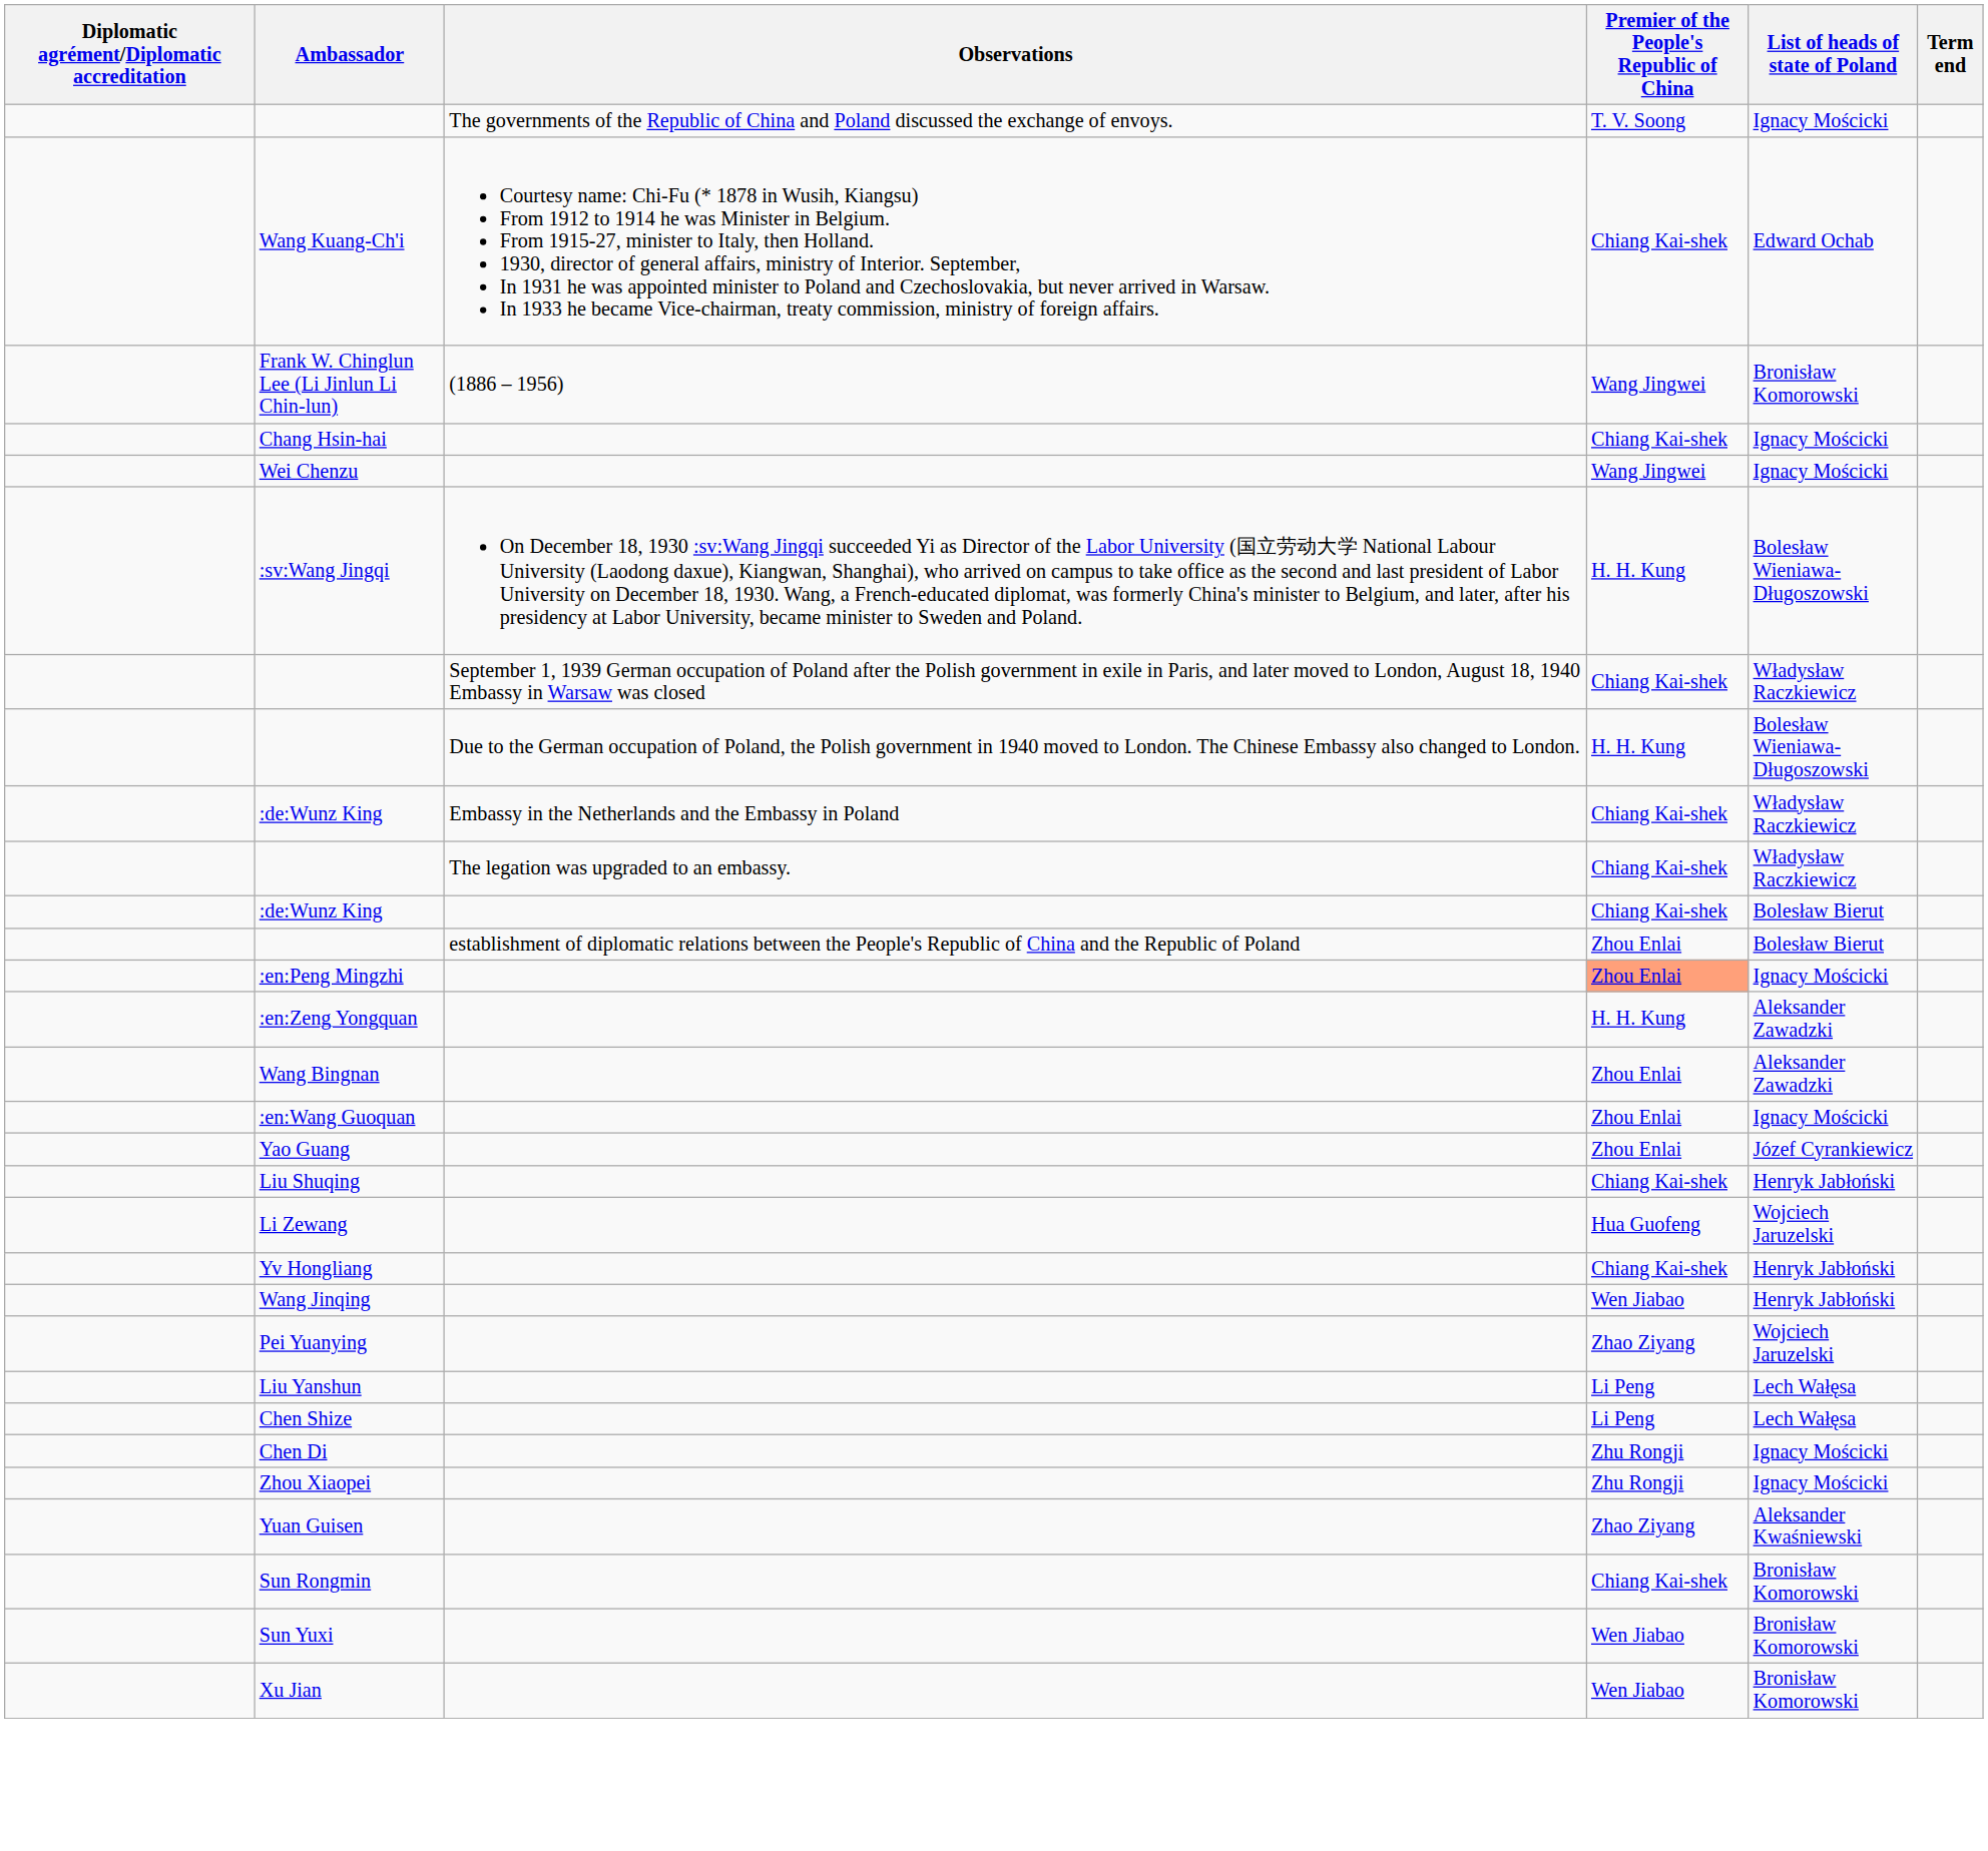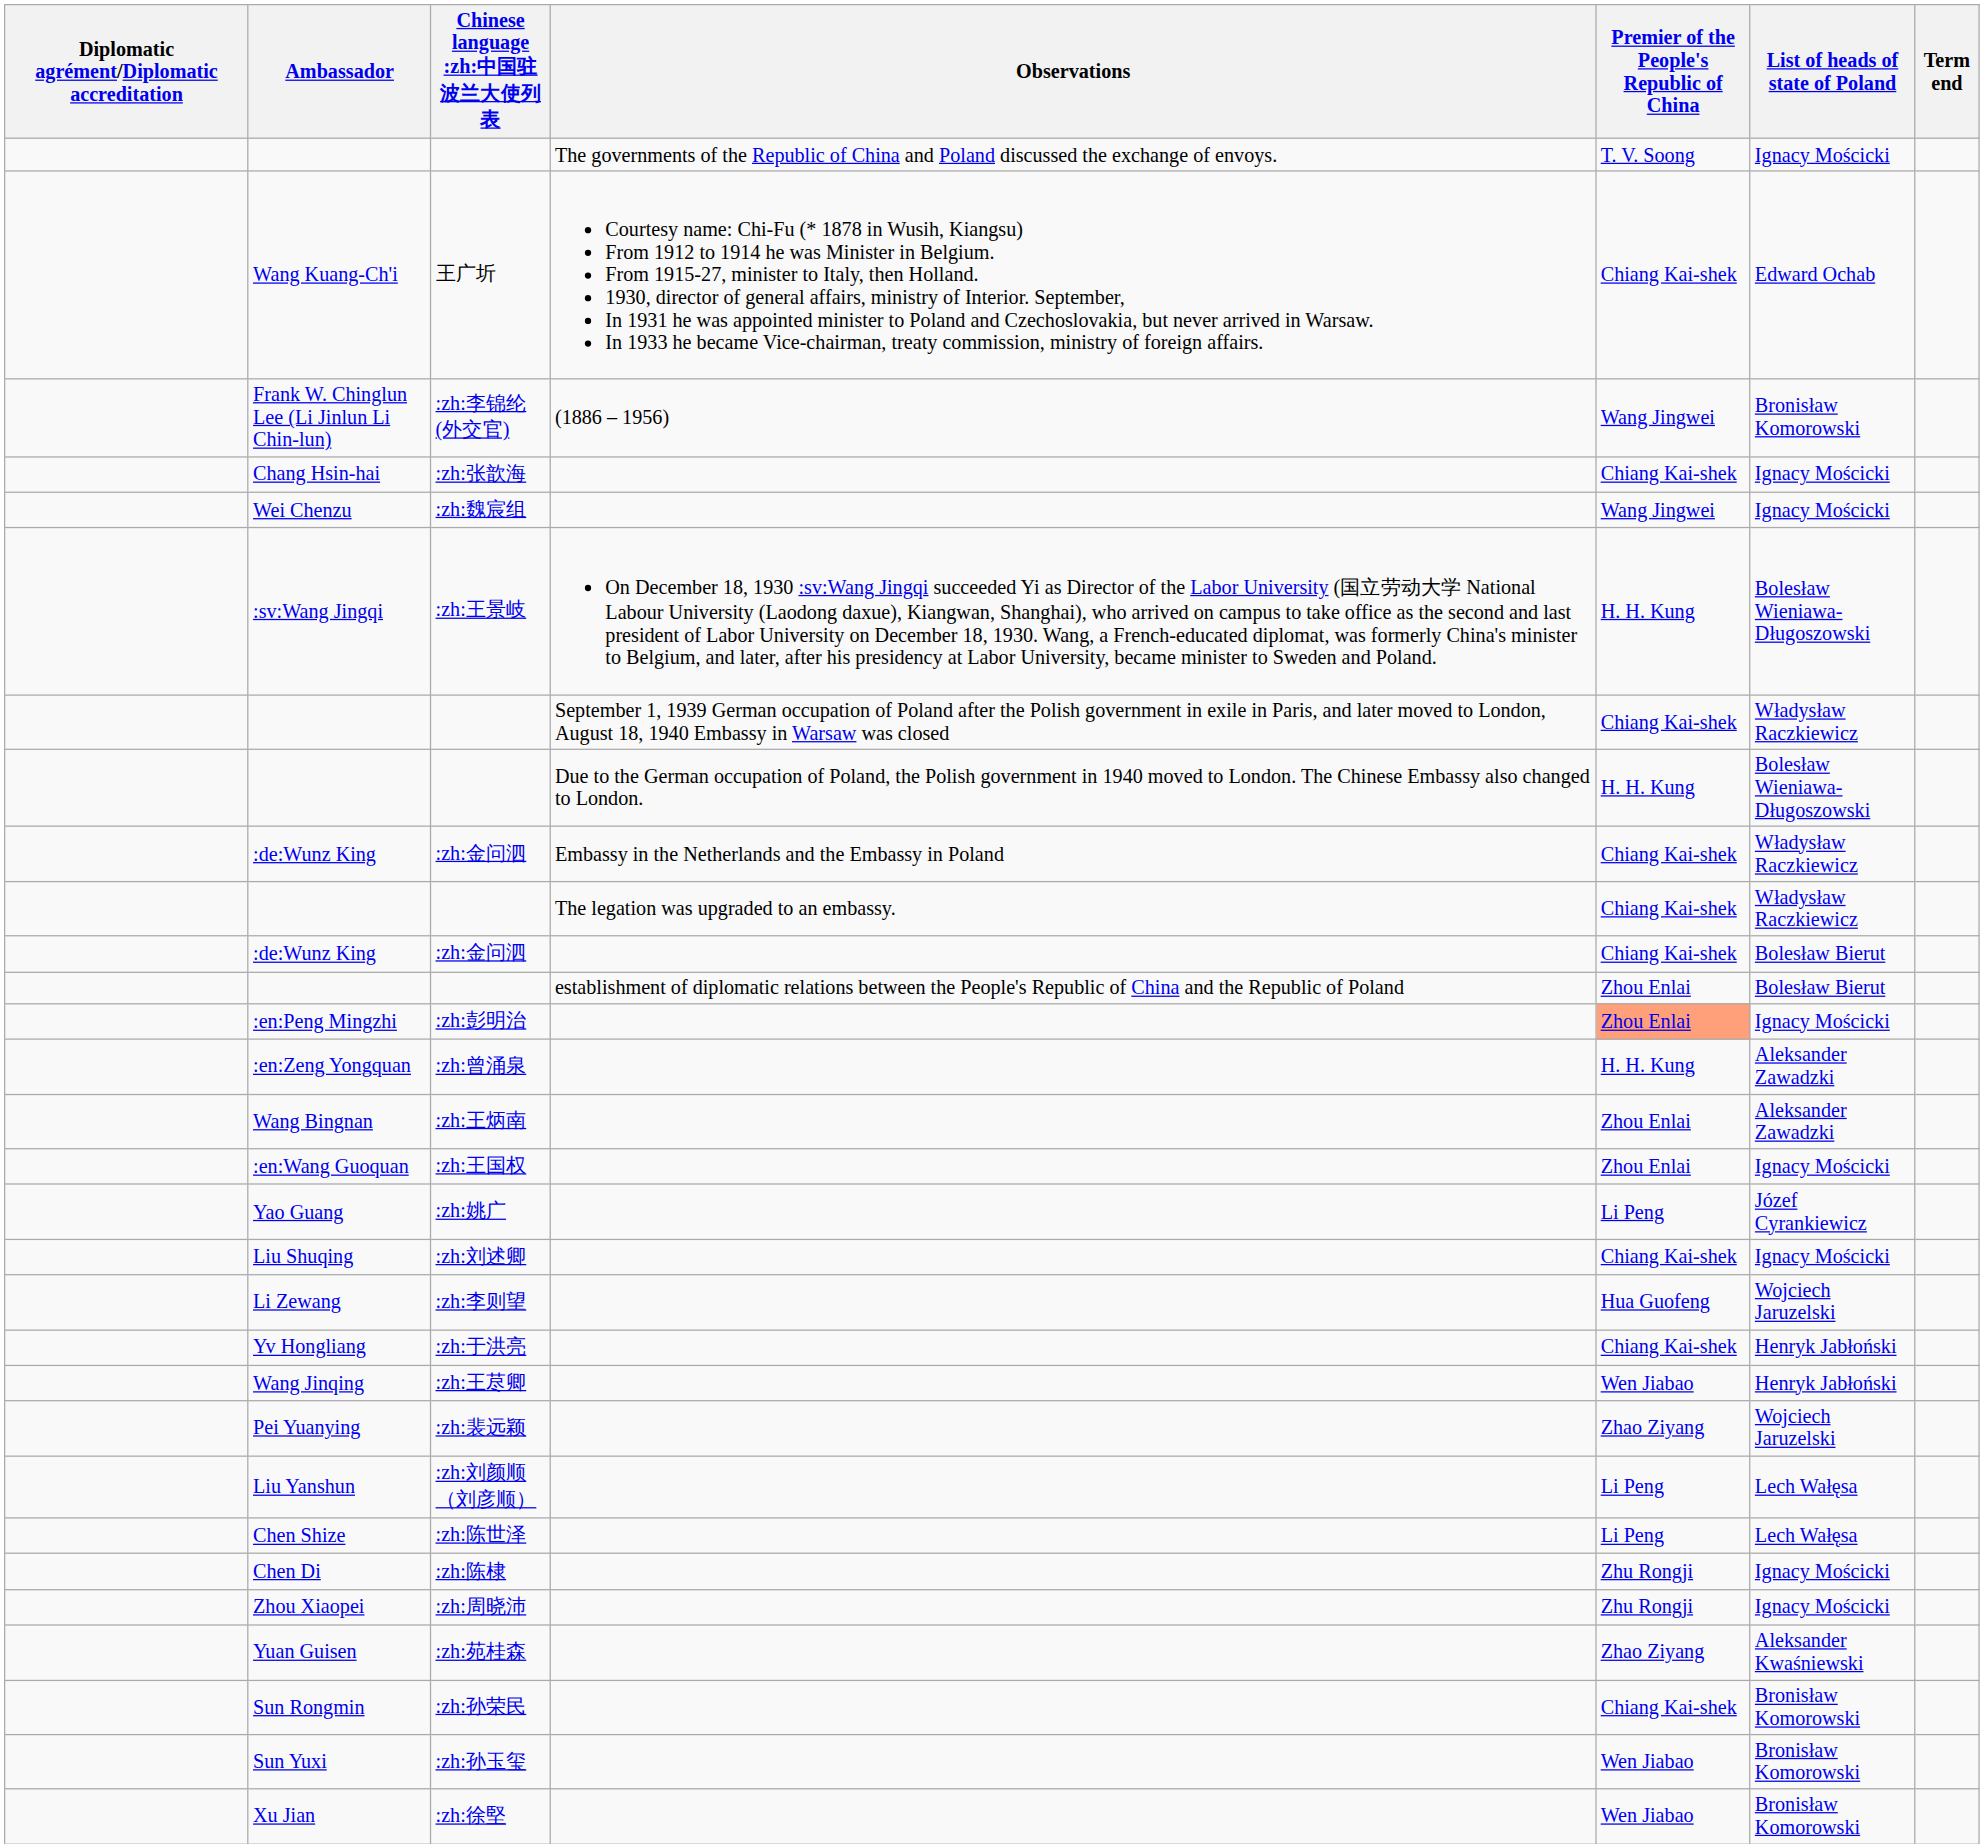 <table class="wikitable sortable">
 <tr>
 <th>Diplomatic <a href='#'>agrément</a>/<a href='#'>Diplomatic accreditation</a></th>
 <th><a href='#'>Ambassador</a></th>
+<th><a href='#'>Chinese language</a><br><a href='#'>:zh:中国驻波兰大使列表</a></th>
 <th>Observations</th>
 <th><a href='#'>Premier of the People's Republic of China</a></th>
 <th><a href='#'>List of heads of state of Poland</a></th>
 <th>Term end</th>
 </tr>
 <tr>
+<td></td>
 <td></td>
 <td></td>
 <td>The governments of the <a href='#'>Republic of China</a> and <a href='#'>Poland</a> discussed the exchange of envoys.</td>
 <td><a href='#'>T. V. Soong</a></td>
 <td><a href='#'>Ignacy Mościcki</a></td>
 <td></td>
 </tr>
 <tr>
 <td></td>
 <td><a href='#'>Wang Kuang-Ch'i</a></td>
+<td>王广圻</td>
 <td><br><ul><li>Courtesy name: Chi-Fu (* 1878 in Wusih, Kiangsu)</li><li>From 1912 to 1914 he was Minister in Belgium.</li><li>From 1915-27, minister to Italy, then Holland.</li><li>1930, director of general affairs, ministry of Interior. September,</li><li>In 1931 he was appointed minister to Poland and Czechoslovakia, but never arrived in Warsaw.</li><li>In 1933 he became Vice-chairman, treaty commission, ministry of foreign affairs.</li></ul></td>
 <td><a href='#'>Chiang Kai-shek</a></td>
 <td><a href='#'>Edward Ochab</a></td>
 <td></td>
 </tr>
 <tr>
 <td></td>
 <td><a href='#'>Frank W. Chinglun Lee (Li Jinlun Li Chin-lun)</a></td>
+<td><a href='#'>:zh:李锦纶 (外交官)</a></td>
 <td>(1886 – 1956)</td>
 <td><a href='#'>Wang Jingwei</a></td>
 <td><a href='#'>Bronisław Komorowski</a></td>
 <td></td>
 </tr>
 <tr>
 <td></td>
 <td><a href='#'>Chang Hsin-hai</a></td>
+<td><a href='#'>:zh:张歆海</a></td>
 <td></td>
 <td><a href='#'>Chiang Kai-shek</a></td>
 <td><a href='#'>Ignacy Mościcki</a></td>
 <td></td>
 </tr>
 <tr>
 <td></td>
 <td><a href='#'>Wei Chenzu</a></td>
+<td><a href='#'>:zh:魏宸组</a></td>
 <td></td>
 <td><a href='#'>Wang Jingwei</a></td>
 <td><a href='#'>Ignacy Mościcki</a></td>
 <td></td>
 </tr>
 <tr>
 <td></td>
 <td><a href='#'>:sv:Wang Jingqi</a></td>
+<td><a href='#'>:zh:王景岐</a></td>
 <td><br><ul><li>On December 18, 1930 <a href='#'>:sv:Wang Jingqi</a> succeeded Yi as Director of the <a href='#'>Labor University</a> (国立劳动大学 National Labour University (Laodong daxue), Kiangwan, Shanghai), who arrived on campus to take office as the second and last president of Labor University on December 18, 1930. Wang, a French-educated diplomat, was formerly China's minister to Belgium, and later, after his presidency at Labor University, became minister to Sweden and Poland.</li></ul></td>
 <td><a href='#'>H. H. Kung</a></td>
 <td><a href='#'>Bolesław Wieniawa-Długoszowski</a></td>
 <td></td>
 </tr>
 <tr>
+<td></td>
 <td></td>
 <td></td>
 <td>September 1, 1939 German occupation of Poland after the Polish government in exile in Paris, and later moved to London, August 18, 1940 Embassy in <a href='#'>Warsaw</a> was closed</td>
 <td><a href='#'>Chiang Kai-shek</a></td>
 <td><a href='#'>Władysław Raczkiewicz</a></td>
 <td></td>
 </tr>
 <tr>
 <td></td>
 <td></td>
+<td></td>
 <td>Due to the German occupation of Poland, the Polish government in 1940 moved to London. The Chinese Embassy also changed to London.</td>
 <td><a href='#'>H. H. Kung</a></td>
 <td><a href='#'>Bolesław Wieniawa-Długoszowski</a></td>
 <td></td>
 </tr>
 <tr>
 <td></td>
 <td><a href='#'>:de:Wunz King</a></td>
+<td><a href='#'>:zh:金问泗</a></td>
 <td>Embassy in the Netherlands and the Embassy in Poland</td>
 <td><a href='#'>Chiang Kai-shek</a></td>
 <td><a href='#'>Władysław Raczkiewicz</a></td>
 <td></td>
 </tr>
 <tr>
+<td></td>
 <td></td>
 <td></td>
 <td>The legation was upgraded to an embassy.</td>
 <td><a href='#'>Chiang Kai-shek</a></td>
 <td><a href='#'>Władysław Raczkiewicz</a></td>
 <td></td>
 </tr>
 <tr>
 <td></td>
 <td><a href='#'>:de:Wunz King</a></td>
+<td><a href='#'>:zh:金问泗</a></td>
 <td></td>
 <td><a href='#'>Chiang Kai-shek</a></td>
 <td><a href='#'>Bolesław Bierut</a></td>
 <td></td>
 </tr>
 <tr>
+<td></td>
 <td></td>
 <td></td>
 <td>establishment of diplomatic relations between the People's Republic of <a href='#'>China</a> and the Republic of Poland</td>
 <td><a href='#'>Zhou Enlai</a></td>
 <td><a href='#'>Bolesław Bierut</a></td>
 <td></td>
 </tr>
 <tr>
 <td></td>
 <td><a href='#'>:en:Peng Mingzhi</a></td>
+<td><a href='#'>:zh:彭明治</a></td>
 <td></td>
 <td style="background: lightsalmon;"><a href='#'>Zhou Enlai</a></td>
 <td><a href='#'>Ignacy Mościcki</a></td>
 <td></td>
 </tr>
 <tr>
 <td></td>
 <td><a href='#'>:en:Zeng Yongquan</a></td>
+<td><a href='#'>:zh:曾涌泉</a></td>
 <td></td>
 <td><a href='#'>H. H. Kung</a></td>
 <td><a href='#'>Aleksander Zawadzki</a></td>
 <td></td>
 </tr>
 <tr>
 <td></td>
 <td><a href='#'>Wang Bingnan</a></td>
+<td><a href='#'>:zh:王炳南</a></td>
 <td></td>
 <td><a href='#'>Zhou Enlai</a></td>
 <td><a href='#'>Aleksander Zawadzki</a></td>
 <td></td>
 </tr>
 <tr>
 <td></td>
 <td><a href='#'>:en:Wang Guoquan</a></td>
+<td><a href='#'>:zh:王国权</a></td>
 <td></td>
 <td><a href='#'>Zhou Enlai</a></td>
 <td><a href='#'>Ignacy Mościcki</a></td>
 <td></td>
 </tr>
 <tr>
 <td></td>
 <td><a href='#'>Yao Guang</a></td>
+<td><a href='#'>:zh:姚广</a></td>
 <td></td>
-<td><a href='#'>Zhou Enlai</a></td>
+<td><a href='#'>Li Peng</a></td>
 <td><a href='#'>Józef Cyrankiewicz</a></td>
 <td></td>
 </tr>
 <tr>
 <td></td>
 <td><a href='#'>Liu Shuqing</a></td>
+<td><a href='#'>:zh:刘述卿</a></td>
 <td></td>
 <td><a href='#'>Chiang Kai-shek</a></td>
-<td><a href='#'>Henryk Jabłoński</a></td>
+<td><a href='#'>Ignacy Mościcki</a></td>
 <td></td>
 </tr>
 <tr>
 <td></td>
 <td><a href='#'>Li Zewang</a></td>
+<td><a href='#'>:zh:李则望</a></td>
 <td></td>
 <td><a href='#'>Hua Guofeng</a></td>
 <td><a href='#'>Wojciech Jaruzelski</a></td>
 <td></td>
 </tr>
 <tr>
 <td></td>
 <td><a href='#'>Yv Hongliang</a></td>
+<td><a href='#'>:zh:于洪亮</a></td>
 <td></td>
 <td><a href='#'>Chiang Kai-shek</a></td>
 <td><a href='#'>Henryk Jabłoński</a></td>
 <td></td>
 </tr>
 <tr>
 <td></td>
 <td><a href='#'>Wang Jinqing</a></td>
+<td><a href='#'>:zh:王荩卿</a></td>
 <td></td>
 <td><a href='#'>Wen Jiabao</a></td>
 <td><a href='#'>Henryk Jabłoński</a></td>
 <td></td>
 </tr>
 <tr>
 <td></td>
 <td><a href='#'>Pei Yuanying</a></td>
+<td><a href='#'>:zh:裴远颖</a></td>
 <td></td>
 <td><a href='#'>Zhao Ziyang</a></td>
 <td><a href='#'>Wojciech Jaruzelski</a></td>
 <td></td>
 </tr>
 <tr>
 <td></td>
 <td><a href='#'>Liu Yanshun</a></td>
+<td><a href='#'>:zh:刘颜顺（刘彦顺）</a></td>
 <td></td>
 <td><a href='#'>Li Peng</a></td>
 <td><a href='#'>Lech Wałęsa</a></td>
 <td></td>
 </tr>
 <tr>
 <td></td>
 <td><a href='#'>Chen Shize</a></td>
+<td><a href='#'>:zh:陈世泽</a></td>
 <td></td>
 <td><a href='#'>Li Peng</a></td>
 <td><a href='#'>Lech Wałęsa</a></td>
 <td></td>
 </tr>
 <tr>
 <td></td>
 <td><a href='#'>Chen Di</a></td>
+<td><a href='#'>:zh:陈棣</a></td>
 <td></td>
 <td><a href='#'>Zhu Rongji</a></td>
 <td><a href='#'>Ignacy Mościcki</a></td>
 <td></td>
 </tr>
 <tr>
 <td></td>
 <td><a href='#'>Zhou Xiaopei</a></td>
+<td><a href='#'>:zh:周晓沛</a></td>
 <td></td>
 <td><a href='#'>Zhu Rongji</a></td>
 <td><a href='#'>Ignacy Mościcki</a></td>
 <td></td>
 </tr>
 <tr>
 <td></td>
 <td><a href='#'>Yuan Guisen</a></td>
+<td><a href='#'>:zh:苑桂森</a></td>
 <td></td>
 <td><a href='#'>Zhao Ziyang</a></td>
 <td><a href='#'>Aleksander Kwaśniewski</a></td>
 <td></td>
 </tr>
 <tr>
 <td></td>
 <td><a href='#'>Sun Rongmin</a></td>
+<td><a href='#'>:zh:孙荣民</a></td>
 <td></td>
 <td><a href='#'>Chiang Kai-shek</a></td>
 <td><a href='#'>Bronisław Komorowski</a></td>
 <td></td>
 </tr>
 <tr>
 <td></td>
 <td><a href='#'>Sun Yuxi</a></td>
+<td><a href='#'>:zh:孙玉玺</a></td>
 <td></td>
 <td><a href='#'>Wen Jiabao</a></td>
 <td><a href='#'>Bronisław Komorowski</a></td>
 <td></td>
 </tr>
 <tr>
 <td></td>
 <td><a href='#'>Xu Jian</a></td>
+<td><a href='#'>:zh:徐堅</a></td>
 <td></td>
 <td><a href='#'>Wen Jiabao</a></td>
 <td><a href='#'>Bronisław Komorowski</a></td>
 <td></td>
 </tr>
 </table>
